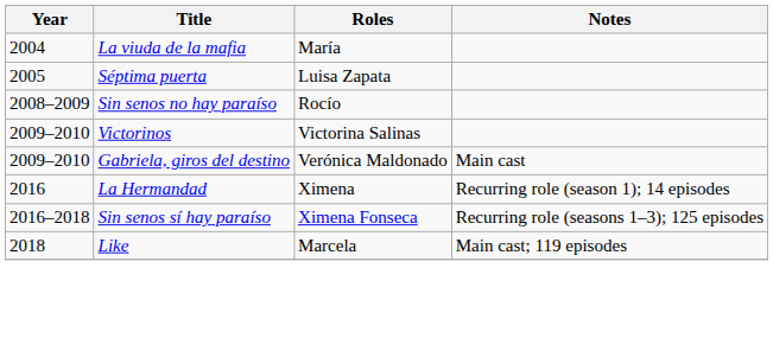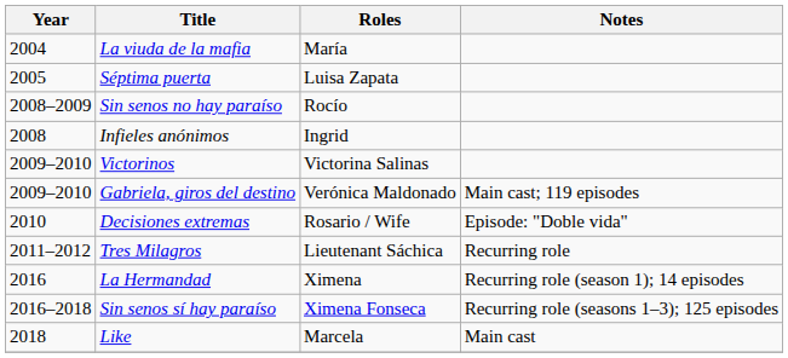 <table class="wikitable sortable">
 <tr>
 <th>Year</th>
 <th>Title</th>
 <th>Roles</th>
 <th>Notes</th>
 </tr>
 <tr>
 <td>2004</td>
 <td><em><a href='#'>La viuda de la mafia</a></em></td>
 <td>María</td>
 <td></td>
 </tr>
 <tr>
 <td>2005</td>
 <td><em><a href='#'>Séptima puerta</a></em></td>
 <td>Luisa Zapata</td>
 <td></td>
 </tr>
 <tr>
 <td>2008–2009</td>
 <td><em><a href='#'>Sin senos no hay paraíso</a></em></td>
 <td>Rocío</td>
 <td></td>
 </tr>
 <tr>
+<td>2008</td>
+<td><em>Infieles anónimos</em></td>
+<td>Ingrid</td>
+<td></td>
+</tr>
+<tr>
 <td>2009–2010</td>
 <td><em><a href='#'>Victorinos</a></em></td>
 <td>Victorina Salinas</td>
 <td></td>
 </tr>
 <tr>
 <td>2009–2010</td>
 <td><em><a href='#'>Gabriela, giros del destino</a></em></td>
 <td>Verónica Maldonado</td>
-<td>Main cast</td>
+<td>Main cast; 119 episodes</td>
+</tr>
+<tr>
+<td>2010</td>
+<td><em><a href='#'>Decisiones extremas</a></em></td>
+<td>Rosario / Wife</td>
+<td>Episode: "Doble vida"</td>
+</tr>
+<tr>
+<td>2011–2012</td>
+<td><em><a href='#'>Tres Milagros</a></em></td>
+<td>Lieutenant Sáchica</td>
+<td>Recurring role</td>
 </tr>
 <tr>
 <td>2016</td>
 <td><em><a href='#'>La Hermandad</a></em></td>
 <td>Ximena</td>
 <td>Recurring role (season 1); 14 episodes</td>
 </tr>
 <tr>
 <td>2016–2018</td>
 <td><em><a href='#'>Sin senos sí hay paraíso</a></em></td>
 <td><a href='#'>Ximena Fonseca</a></td>
 <td>Recurring role (seasons 1–3); 125 episodes</td>
 </tr>
 <tr>
 <td>2018</td>
 <td><em><a href='#'>Like</a></em></td>
 <td>Marcela</td>
-<td>Main cast; 119 episodes</td>
+<td>Main cast</td>
 </tr>
 <tr>
 </tr>
 </table>
